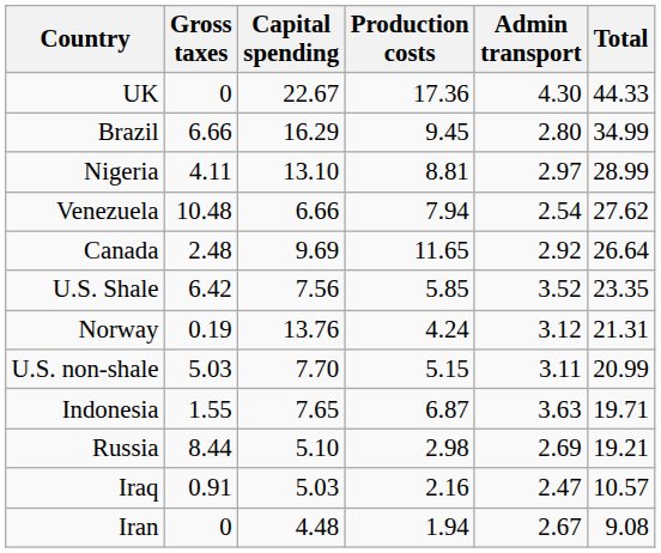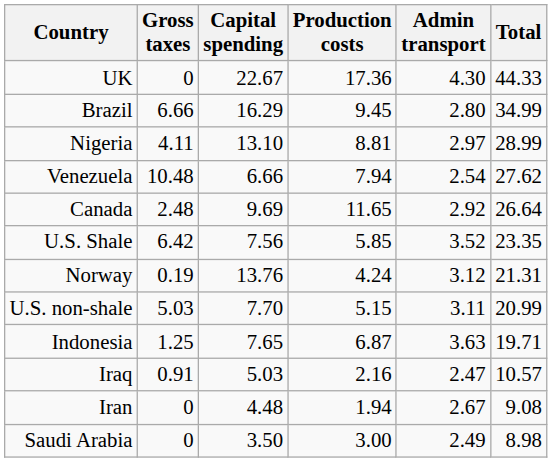 <table class="wikitable sortable" style=text-align:right>
 <tr>
 <th>Country</th>
 <th>Gross<br>taxes</th>
 <th>Capital<br>spending</th>
 <th>Production<br>costs</th>
 <th>Admin<br>transport</th>
 <th>Total</th>
 </tr>
 <tr>
 <td>UK</td>
 <td>0</td>
 <td>22.67</td>
 <td>17.36</td>
 <td>4.30</td>
 <td>44.33</td>
 </tr>
 <tr>
 <td>Brazil</td>
 <td>6.66</td>
 <td>16.29</td>
 <td>9.45</td>
 <td>2.80</td>
 <td>34.99</td>
 </tr>
 <tr>
 <td>Nigeria</td>
 <td>4.11</td>
 <td>13.10</td>
 <td>8.81</td>
 <td>2.97</td>
 <td>28.99</td>
 </tr>
 <tr>
 <td>Venezuela</td>
 <td>10.48</td>
 <td>6.66</td>
 <td>7.94</td>
 <td>2.54</td>
 <td>27.62</td>
 </tr>
 <tr>
 <td>Canada</td>
 <td>2.48</td>
 <td>9.69</td>
 <td>11.65</td>
 <td>2.92</td>
 <td>26.64</td>
 </tr>
 <tr>
 <td>U.S. Shale</td>
 <td>6.42</td>
 <td>7.56</td>
 <td>5.85</td>
 <td>3.52</td>
 <td>23.35</td>
 </tr>
 <tr>
 <td>Norway</td>
 <td>0.19</td>
 <td>13.76</td>
 <td>4.24</td>
 <td>3.12</td>
 <td>21.31</td>
 </tr>
 <tr>
 <td>U.S. non-shale</td>
 <td>5.03</td>
 <td>7.70</td>
 <td>5.15</td>
 <td>3.11</td>
 <td>20.99</td>
 </tr>
 <tr>
 <td>Indonesia</td>
-<td>1.55</td>
+<td>1.25</td>
 <td>7.65</td>
 <td>6.87</td>
 <td>3.63</td>
 <td>19.71</td>
-</tr>
-<tr>
-<td>Russia</td>
-<td>8.44</td>
-<td>5.10</td>
-<td>2.98</td>
-<td>2.69</td>
-<td>19.21</td>
 </tr>
 <tr>
 <td>Iraq</td>
 <td>0.91</td>
 <td>5.03</td>
 <td>2.16</td>
 <td>2.47</td>
 <td>10.57</td>
 </tr>
 <tr>
 <td>Iran</td>
 <td>0</td>
 <td>4.48</td>
 <td>1.94</td>
 <td>2.67</td>
 <td>9.08</td>
 </tr>
+<tr>
+<td>Saudi Arabia</td>
+<td>0</td>
+<td>3.50</td>
+<td>3.00</td>
+<td>2.49</td>
+<td>8.98</td>
+</tr>
 </table>
